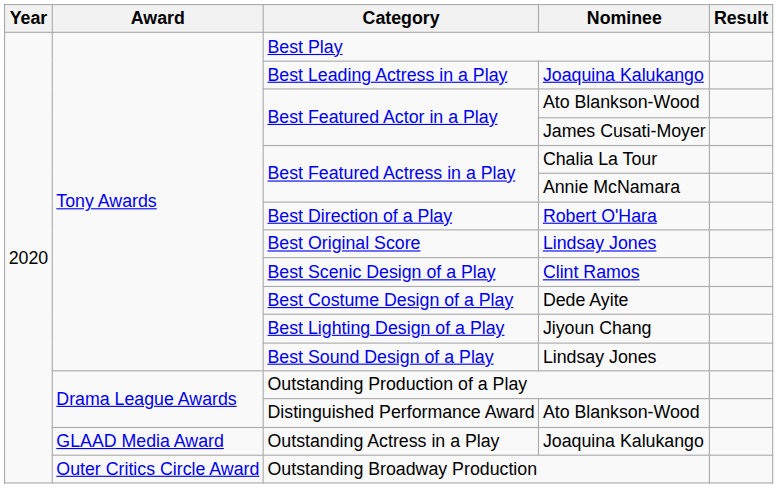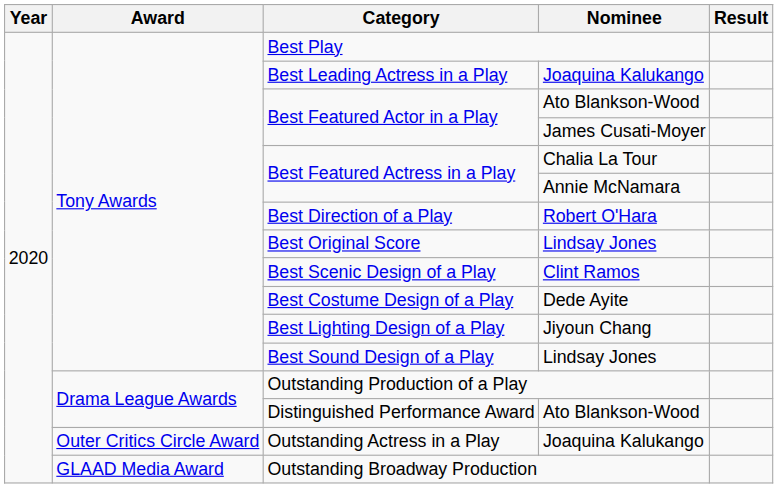 <table class="wikitable">
 <tr>
 <th>Year</th>
 <th>Award</th>
 <th>Category</th>
 <th>Nominee</th>
 <th>Result</th>
 </tr>
 <tr>
 <td rowspan="24">2020</td>
 <td rowspan="12"><a href='#'>Tony Awards</a></td>
 <td colspan="2"><a href='#'>Best Play</a></td>
 <td></td>
 </tr>
 <tr>
 <td><a href='#'>Best Leading Actress in a Play</a></td>
 <td><a href='#'>Joaquina Kalukango</a></td>
 <td></td>
 </tr>
 <tr>
 <td rowspan="2"><a href='#'>Best Featured Actor in a Play</a></td>
 <td>Ato Blankson-Wood</td>
 <td></td>
 </tr>
 <tr>
 <td>James Cusati-Moyer</td>
 <td></td>
 </tr>
 <tr>
 <td rowspan="2"><a href='#'>Best Featured Actress in a Play</a></td>
 <td>Chalia La Tour</td>
 <td></td>
 </tr>
 <tr>
 <td>Annie McNamara</td>
 <td></td>
 </tr>
 <tr>
 <td><a href='#'>Best Direction of a Play</a></td>
 <td><a href='#'>Robert O'Hara</a></td>
 <td></td>
 </tr>
 <tr>
 <td><a href='#'>Best Original Score</a></td>
 <td><a href='#'>Lindsay Jones</a></td>
 <td></td>
 </tr>
 <tr>
 <td><a href='#'>Best Scenic Design of a Play</a></td>
 <td><a href='#'>Clint Ramos</a></td>
 <td></td>
 </tr>
 <tr>
 <td><a href='#'>Best Costume Design of a Play</a></td>
 <td>Dede Ayite</td>
 <td></td>
 </tr>
 <tr>
 <td><a href='#'>Best Lighting Design of a Play</a></td>
 <td>Jiyoun Chang</td>
 <td></td>
 </tr>
 <tr>
 <td><a href='#'>Best Sound Design of a Play</a></td>
 <td>Lindsay Jones</td>
 <td></td>
 </tr>
 <tr>
 <td rowspan="2"><a href='#'>Drama League Awards</a></td>
 <td colspan="2">Outstanding Production of a Play</td>
 <td></td>
 </tr>
 <tr>
 <td>Distinguished Performance Award</td>
 <td>Ato Blankson-Wood</td>
 <td></td>
 </tr>
 <tr>
-<td><a href='#'>GLAAD Media Award</a></td>
+<td><a href='#'>Outer Critics Circle Award</a></td>
 <td>Outstanding Actress in a Play</td>
 <td>Joaquina Kalukango</td>
 <td></td>
 </tr>
 <tr>
-<td><a href='#'>Outer Critics Circle Award</a></td>
+<td><a href='#'>GLAAD Media Award</a></td>
 <td colspan="2">Outstanding Broadway Production</td>
 <td></td>
 </tr>
 </table>
